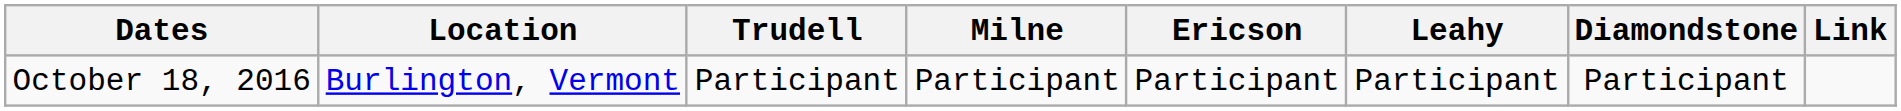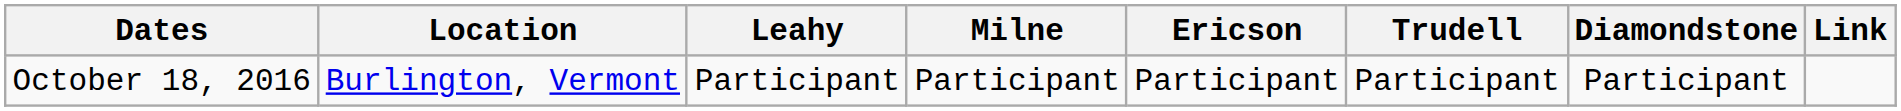 <table class="wikitable" style="text-align:center">
 <tr>
 <th>Dates</th>
 <th>Location</th>
-<th>Trudell</th>
+<th>Leahy</th>
 <th>Milne</th>
 <th>Ericson</th>
-<th>Leahy</th>
+<th>Trudell</th>
 <th>Diamondstone</th>
 <th>Link</th>
 </tr>
 <tr>
 <td>October 18, 2016</td>
 <td><a href='#'>Burlington</a>, <a href='#'>Vermont</a></td>
 <td>Participant</td>
 <td>Participant</td>
 <td>Participant</td>
 <td>Participant</td>
 <td>Participant</td>
 <td align=left></td>
 </tr>
 </table>
